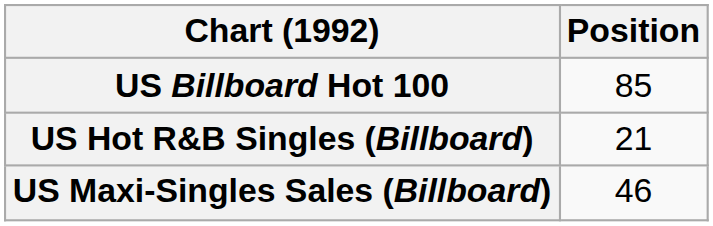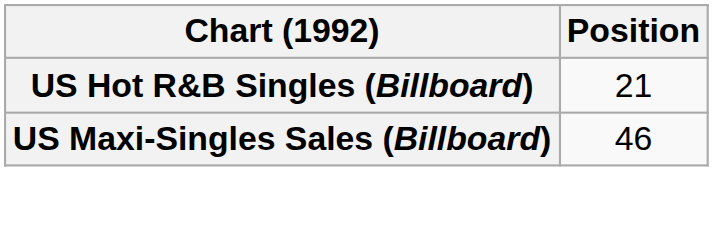 <table class="wikitable sortable plainrowheaders" style="text-align:center">
 <tr>
 <th>Chart (1992)</th>
 <th>Position</th>
-</tr>
-<tr>
-<th scope="row">US <em>Billboard</em> Hot 100</th>
-<td>85</td>
 </tr>
 <tr>
 <th scope="row">US Hot R&B Singles (<em>Billboard</em>)</th>
 <td>21</td>
 </tr>
 <tr>
 <th scope="row">US Maxi-Singles Sales (<em>Billboard</em>)</th>
 <td>46</td>
 </tr>
 </table>
